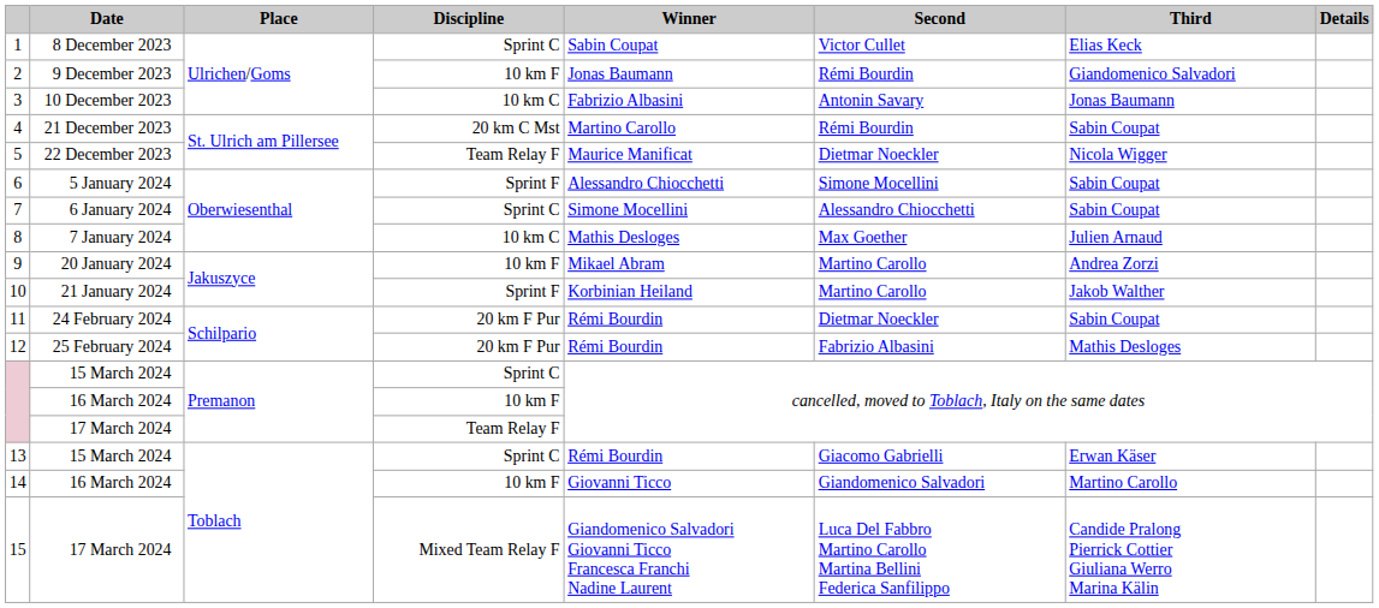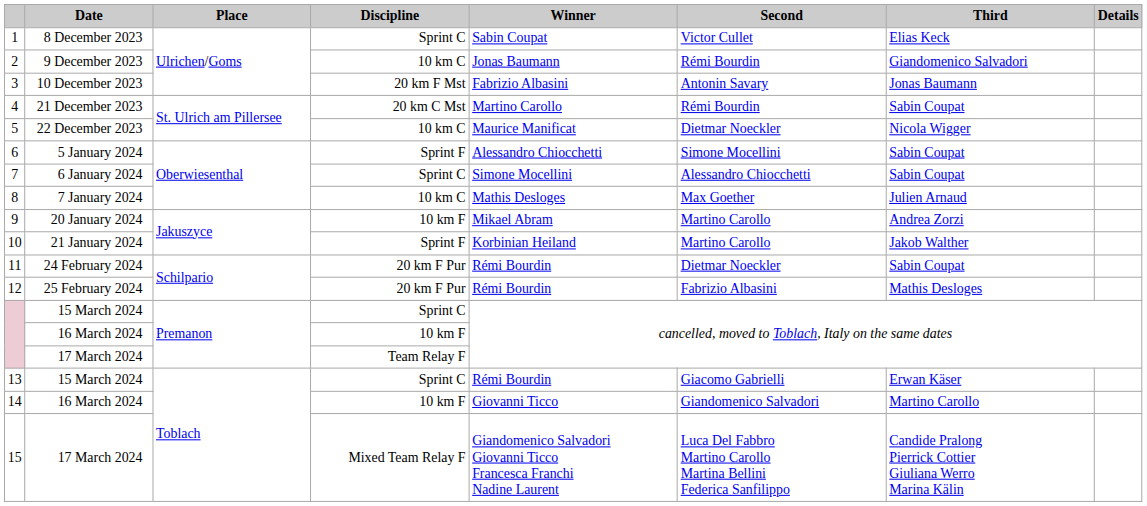 <table class="wikitable plainrowheaders" style="background:#fff; font-size:86%; line-height:16px; border:grey solid 1px; border-collapse:collapse;">
 <tr style="background:#ccc; text-align:center;">
 <th scope="col" style="background:#ccc; width=30 px;"></th>
 <th scope="col" style="background:#ccc; width:120px;">Date</th>
 <th scope="col" style="background:#ccc; width:150px;">Place</th>
 <th scope="col" style="background:#ccc; width:150px;">Discipline</th>
 <th scope="col" style="background:#ccc; width:200px;">Winner</th>
 <th scope="col" style="background:#ccc; width:200px;">Second</th>
 <th scope="col" style="background:#ccc; width:200px;">Third</th>
 <th scope="col" style="background:#ccc; width:10px;">Details</th>
 </tr>
 <tr>
 <td align=center>1</td>
 <td align=right>8 December 2023  </td>
 <td rowspan=3> <a href='#'>Ulrichen</a>/<a href='#'>Goms</a></td>
 <td align=right>Sprint C</td>
 <td> <a href='#'>Sabin Coupat</a></td>
 <td> <a href='#'>Victor Cullet</a></td>
 <td> <a href='#'>Elias Keck</a></td>
 <td></td>
 </tr>
 <tr>
 <td align=center>2</td>
 <td align=right>9 December 2023  </td>
-<td align=right>10 km F</td>
+<td align=right>10 km C</td>
 <td> <a href='#'>Jonas Baumann</a></td>
 <td> <a href='#'>Rémi Bourdin</a></td>
 <td> <a href='#'>Giandomenico Salvadori</a></td>
 <td></td>
 </tr>
 <tr>
 <td align=center>3</td>
 <td align=right>10 December 2023  </td>
-<td align=right>10 km C</td>
+<td align=right>20 km F Mst</td>
 <td> <a href='#'>Fabrizio Albasini</a></td>
 <td> <a href='#'>Antonin Savary</a></td>
 <td> <a href='#'>Jonas Baumann</a></td>
 <td></td>
 </tr>
 <tr>
 <td align=center>4</td>
 <td align=right>21 December 2023  </td>
 <td rowspan=2> <a href='#'>St. Ulrich am Pillersee</a></td>
 <td align=right>20 km C Mst</td>
 <td> <a href='#'>Martino Carollo</a></td>
 <td> <a href='#'>Rémi Bourdin</a></td>
 <td> <a href='#'>Sabin Coupat</a></td>
 <td></td>
 </tr>
 <tr>
 <td align=center>5</td>
 <td align=right>22 December 2023  </td>
-<td align=right>Team Relay F</td>
+<td align=right>10 km C</td>
 <td> <a href='#'>Maurice Manificat</a></td>
 <td> <a href='#'>Dietmar Noeckler</a></td>
 <td> <a href='#'>Nicola Wigger</a></td>
 <td></td>
 </tr>
 <tr>
 <td align=center>6</td>
 <td align=right>5 January 2024  </td>
 <td rowspan=3> <a href='#'>Oberwiesenthal</a></td>
 <td align=right>Sprint F</td>
 <td> <a href='#'>Alessandro Chiocchetti</a></td>
 <td> <a href='#'>Simone Mocellini</a></td>
 <td> <a href='#'>Sabin Coupat</a></td>
 <td></td>
 </tr>
 <tr>
 <td align=center>7</td>
 <td align=right>6 January 2024  </td>
 <td align=right>Sprint C</td>
 <td> <a href='#'>Simone Mocellini</a></td>
 <td> <a href='#'>Alessandro Chiocchetti</a></td>
 <td> <a href='#'>Sabin Coupat</a></td>
 <td></td>
 </tr>
 <tr>
 <td align=center>8</td>
 <td align=right>7 January 2024  </td>
 <td align=right>10 km C</td>
 <td> <a href='#'>Mathis Desloges</a></td>
 <td> <a href='#'>Max Goether</a></td>
 <td> <a href='#'>Julien Arnaud</a></td>
 <td></td>
 </tr>
 <tr>
 <td align=center>9</td>
 <td align=right>20 January 2024  </td>
 <td rowspan=2> <a href='#'>Jakuszyce</a></td>
 <td align=right>10 km F</td>
 <td> <a href='#'>Mikael Abram</a></td>
 <td> <a href='#'>Martino Carollo</a></td>
 <td> <a href='#'>Andrea Zorzi</a></td>
 <td></td>
 </tr>
 <tr>
 <td align=center>10</td>
 <td align=right>21 January 2024  </td>
 <td align=right>Sprint F</td>
 <td> <a href='#'>Korbinian Heiland</a></td>
 <td> <a href='#'>Martino Carollo</a></td>
 <td> <a href='#'>Jakob Walther</a></td>
 <td></td>
 </tr>
 <tr>
 <td align=center>11</td>
 <td align=right>24 February 2024  </td>
 <td rowspan=2> <a href='#'>Schilpario</a></td>
 <td align=right>20 km F Pur</td>
 <td> <a href='#'>Rémi Bourdin</a></td>
 <td> <a href='#'>Dietmar Noeckler</a></td>
 <td> <a href='#'>Sabin Coupat</a></td>
 <td></td>
 </tr>
 <tr>
 <td align=center>12</td>
 <td align=right>25 February 2024  </td>
 <td align=right>20 km F Pur</td>
 <td> <a href='#'>Rémi Bourdin</a></td>
 <td> <a href='#'>Fabrizio Albasini</a></td>
 <td> <a href='#'>Mathis Desloges</a></td>
 <td></td>
 </tr>
 <tr>
 <td rowspan=3 bgcolor="EDCCD5"></td>
 <td align=right>15 March 2024  </td>
 <td rowspan=3> <a href='#'>Premanon</a></td>
 <td align=right>Sprint C</td>
 <td rowspan=3 colspan=4 align=center><em>cancelled, moved to <a href='#'>Toblach</a>, Italy on the same dates</em></td>
 </tr>
 <tr>
 <td align=right>16 March 2024  </td>
 <td align=right>10 km F</td>
 </tr>
 <tr>
 <td align=right>17 March 2024  </td>
 <td align=right>Team Relay F</td>
 </tr>
 <tr>
 <td align=center>13</td>
 <td align=right>15 March 2024  </td>
 <td rowspan=3> <a href='#'>Toblach</a></td>
 <td align=right>Sprint C</td>
 <td> <a href='#'>Rémi Bourdin</a></td>
 <td> <a href='#'>Giacomo Gabrielli</a></td>
 <td> <a href='#'>Erwan Käser</a></td>
 <td></td>
 </tr>
 <tr>
 <td align=center>14</td>
 <td align=right>16 March 2024  </td>
 <td align=right>10 km F</td>
 <td> <a href='#'>Giovanni Ticco</a></td>
 <td> <a href='#'>Giandomenico Salvadori</a></td>
 <td> <a href='#'>Martino Carollo</a></td>
 <td></td>
 </tr>
 <tr>
 <td align=center>15</td>
 <td align=right>17 March 2024  </td>
 <td align=right>Mixed Team Relay F</td>
 <td> <br><a href='#'>Giandomenico Salvadori</a><br><a href='#'>Giovanni Ticco</a><br><a href='#'>Francesca Franchi</a><br><a href='#'>Nadine Laurent</a><br></td>
 <td> <br><a href='#'>Luca Del Fabbro</a><br><a href='#'>Martino Carollo</a><br><a href='#'>Martina Bellini</a><br><a href='#'>Federica Sanfilippo</a><br></td>
 <td> <br><a href='#'>Candide Pralong</a><br><a href='#'>Pierrick Cottier</a><br><a href='#'>Giuliana Werro</a><br><a href='#'>Marina Kälin</a><br></td>
 <td></td>
 </tr>
 </table>
